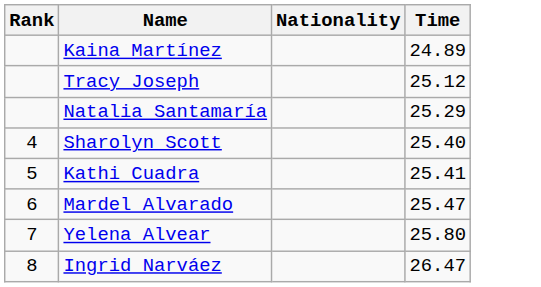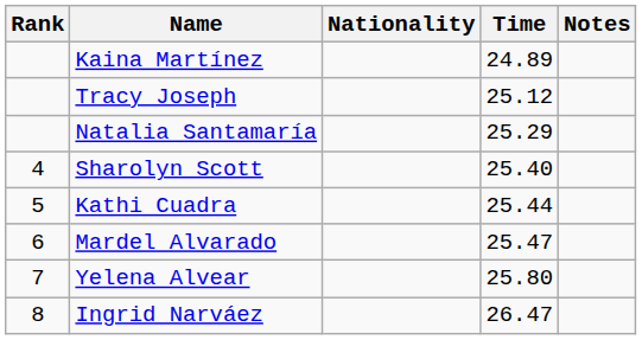 <table class="wikitable sortable" style="text-align:center">
 <tr>
 <th>Rank</th>
 <th>Name</th>
 <th>Nationality</th>
 <th>Time</th>
+<th>Notes</th>
 </tr>
 <tr>
 <td></td>
 <td align=left><a href='#'>Kaina Martínez</a></td>
 <td align=left></td>
 <td>24.89</td>
+<td></td>
 </tr>
 <tr>
 <td></td>
 <td align=left><a href='#'>Tracy Joseph</a></td>
 <td align=left></td>
 <td>25.12</td>
+<td></td>
 </tr>
 <tr>
 <td></td>
 <td align=left><a href='#'>Natalia Santamaría</a></td>
 <td align=left></td>
 <td>25.29</td>
+<td></td>
 </tr>
 <tr>
 <td>4</td>
 <td align=left><a href='#'>Sharolyn Scott</a></td>
 <td align=left></td>
 <td>25.40</td>
+<td></td>
 </tr>
 <tr>
 <td>5</td>
 <td align=left><a href='#'>Kathi Cuadra</a></td>
 <td align=left></td>
-<td>25.41</td>
+<td>25.44</td>
+<td></td>
 </tr>
 <tr>
 <td>6</td>
 <td align=left><a href='#'>Mardel Alvarado</a></td>
 <td align=left></td>
 <td>25.47</td>
+<td></td>
 </tr>
 <tr>
 <td>7</td>
 <td align=left><a href='#'>Yelena Alvear</a></td>
 <td align=left></td>
 <td>25.80</td>
+<td></td>
 </tr>
 <tr>
 <td>8</td>
 <td align=left><a href='#'>Ingrid Narváez</a></td>
 <td align=left></td>
 <td>26.47</td>
+<td></td>
 </tr>
 </table>
